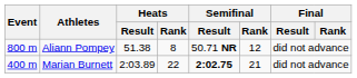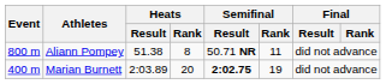 <table class="wikitable" border="1" style="font-size:90%">
 <tr>
 <th rowspan="2">Event</th>
 <th rowspan="2">Athletes</th>
 <th colspan="2">Heats</th>
 <th colspan="2">Semifinal</th>
 <th colspan="2">Final</th>
 </tr>
 <tr>
 <th>Result</th>
 <th>Rank</th>
 <th>Result</th>
 <th>Rank</th>
 <th>Result</th>
 <th>Rank</th>
 </tr>
 <tr>
 <td><a href='#'>800 m</a></td>
 <td><a href='#'>Aliann Pompey</a></td>
 <td align=center>51.38</td>
 <td align=center>8</td>
 <td align=center>50.71 <strong>NR</strong></td>
-<td align=center>12</td>
+<td align=center>11</td>
 <td align=center colspan=2>did not advance</td>
 </tr>
 <tr>
 <td><a href='#'>400 m</a></td>
 <td><a href='#'>Marian Burnett</a></td>
 <td align=center>2:03.89</td>
-<td align=center>22</td>
+<td align=center>20</td>
 <td align=center><strong>2:02.75</strong></td>
-<td align=center>21</td>
+<td align=center>19</td>
 <td align=center colspan=2>did not advance</td>
 </tr>
 </table>
